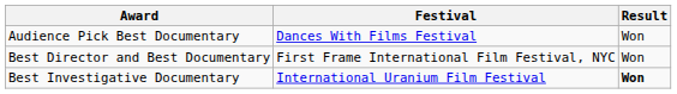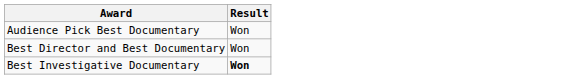 <table class="wikitable">
 <tr>
 <th>Award</th>
-<th>Festival</th>
 <th>Result</th>
 </tr>
 <tr>
 <td>Audience Pick Best Documentary</td>
-<td><a href='#'>Dances With Films Festival</a></td>
 <td>Won</td>
 </tr>
 <tr>
 <td>Best Director and Best Documentary</td>
-<td>First Frame International Film Festival, NYC</td>
 <td>Won</td>
 </tr>
 <tr>
 <td>Best Investigative Documentary</td>
-<td><a href='#'>International Uranium Film Festival</a></td>
 <td><strong>Won</strong></td>
 </tr>
 </table>
